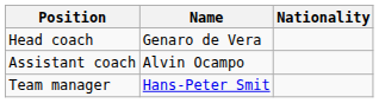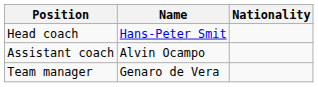 <table class="wikitable">
 <tr>
 <th>Position</th>
 <th>Name</th>
 <th>Nationality</th>
 </tr>
 <tr>
 <td>Head coach</td>
-<td>Genaro de Vera</td>
+<td><a href='#'>Hans-Peter Smit</a></td>
 <td></td>
 </tr>
 <tr>
 <td>Assistant coach</td>
 <td>Alvin Ocampo</td>
 <td></td>
 </tr>
 <tr>
 <td>Team manager</td>
-<td><a href='#'>Hans-Peter Smit</a></td>
+<td>Genaro de Vera</td>
 <td></td>
 </tr>
 </table>
